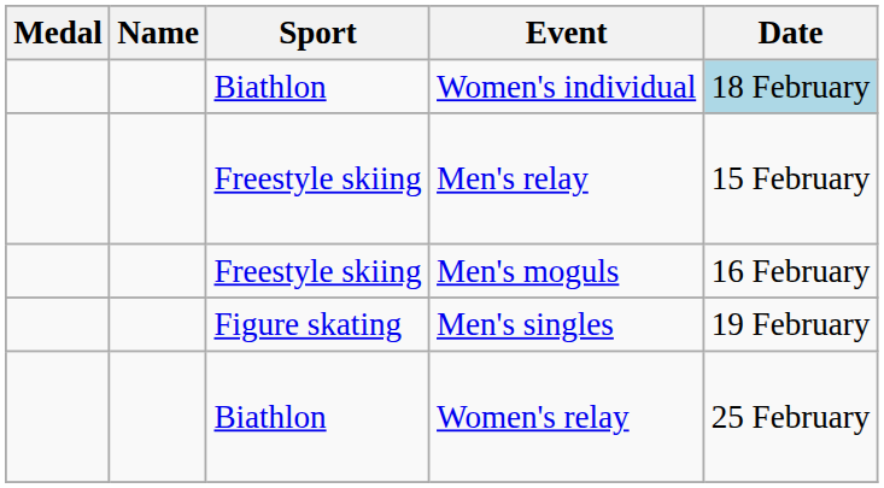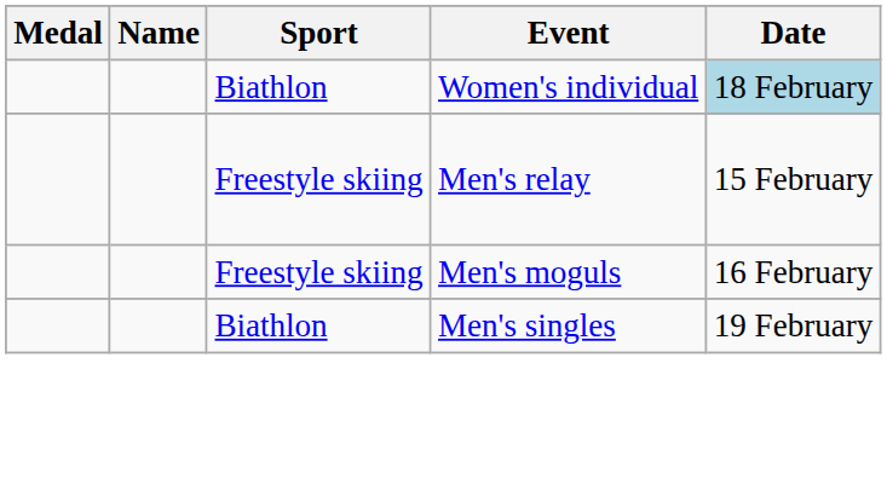 <table class="wikitable sortable" style="font-size:95%">
 <tr>
 <th>Medal</th>
 <th>Name</th>
 <th>Sport</th>
 <th>Event</th>
 <th>Date</th>
 </tr>
 <tr>
 <td></td>
 <td></td>
 <td><a href='#'>Biathlon</a></td>
 <td><a href='#'>Women's individual</a></td>
 <td style="background: lightblue;">18 February</td>
 </tr>
 <tr>
 <td></td>
 <td> <br>  <br>  <br> </td>
 <td><a href='#'>Freestyle skiing</a></td>
 <td><a href='#'>Men's relay</a></td>
 <td>15 February</td>
 </tr>
 <tr>
 <td></td>
 <td></td>
 <td><a href='#'>Freestyle skiing</a></td>
 <td><a href='#'>Men's moguls</a></td>
 <td>16 February</td>
 </tr>
 <tr>
 <td></td>
 <td></td>
-<td><a href='#'>Figure skating</a></td>
+<td><a href='#'>Biathlon</a></td>
 <td><a href='#'>Men's singles</a></td>
 <td>19 February</td>
 </tr>
-<tr>
-<td></td>
-<td> <br>  <br>  <br> </td>
-<td><a href='#'>Biathlon</a></td>
-<td><a href='#'>Women's relay</a></td>
-<td>25 February</td>
-</tr>
 </table>
